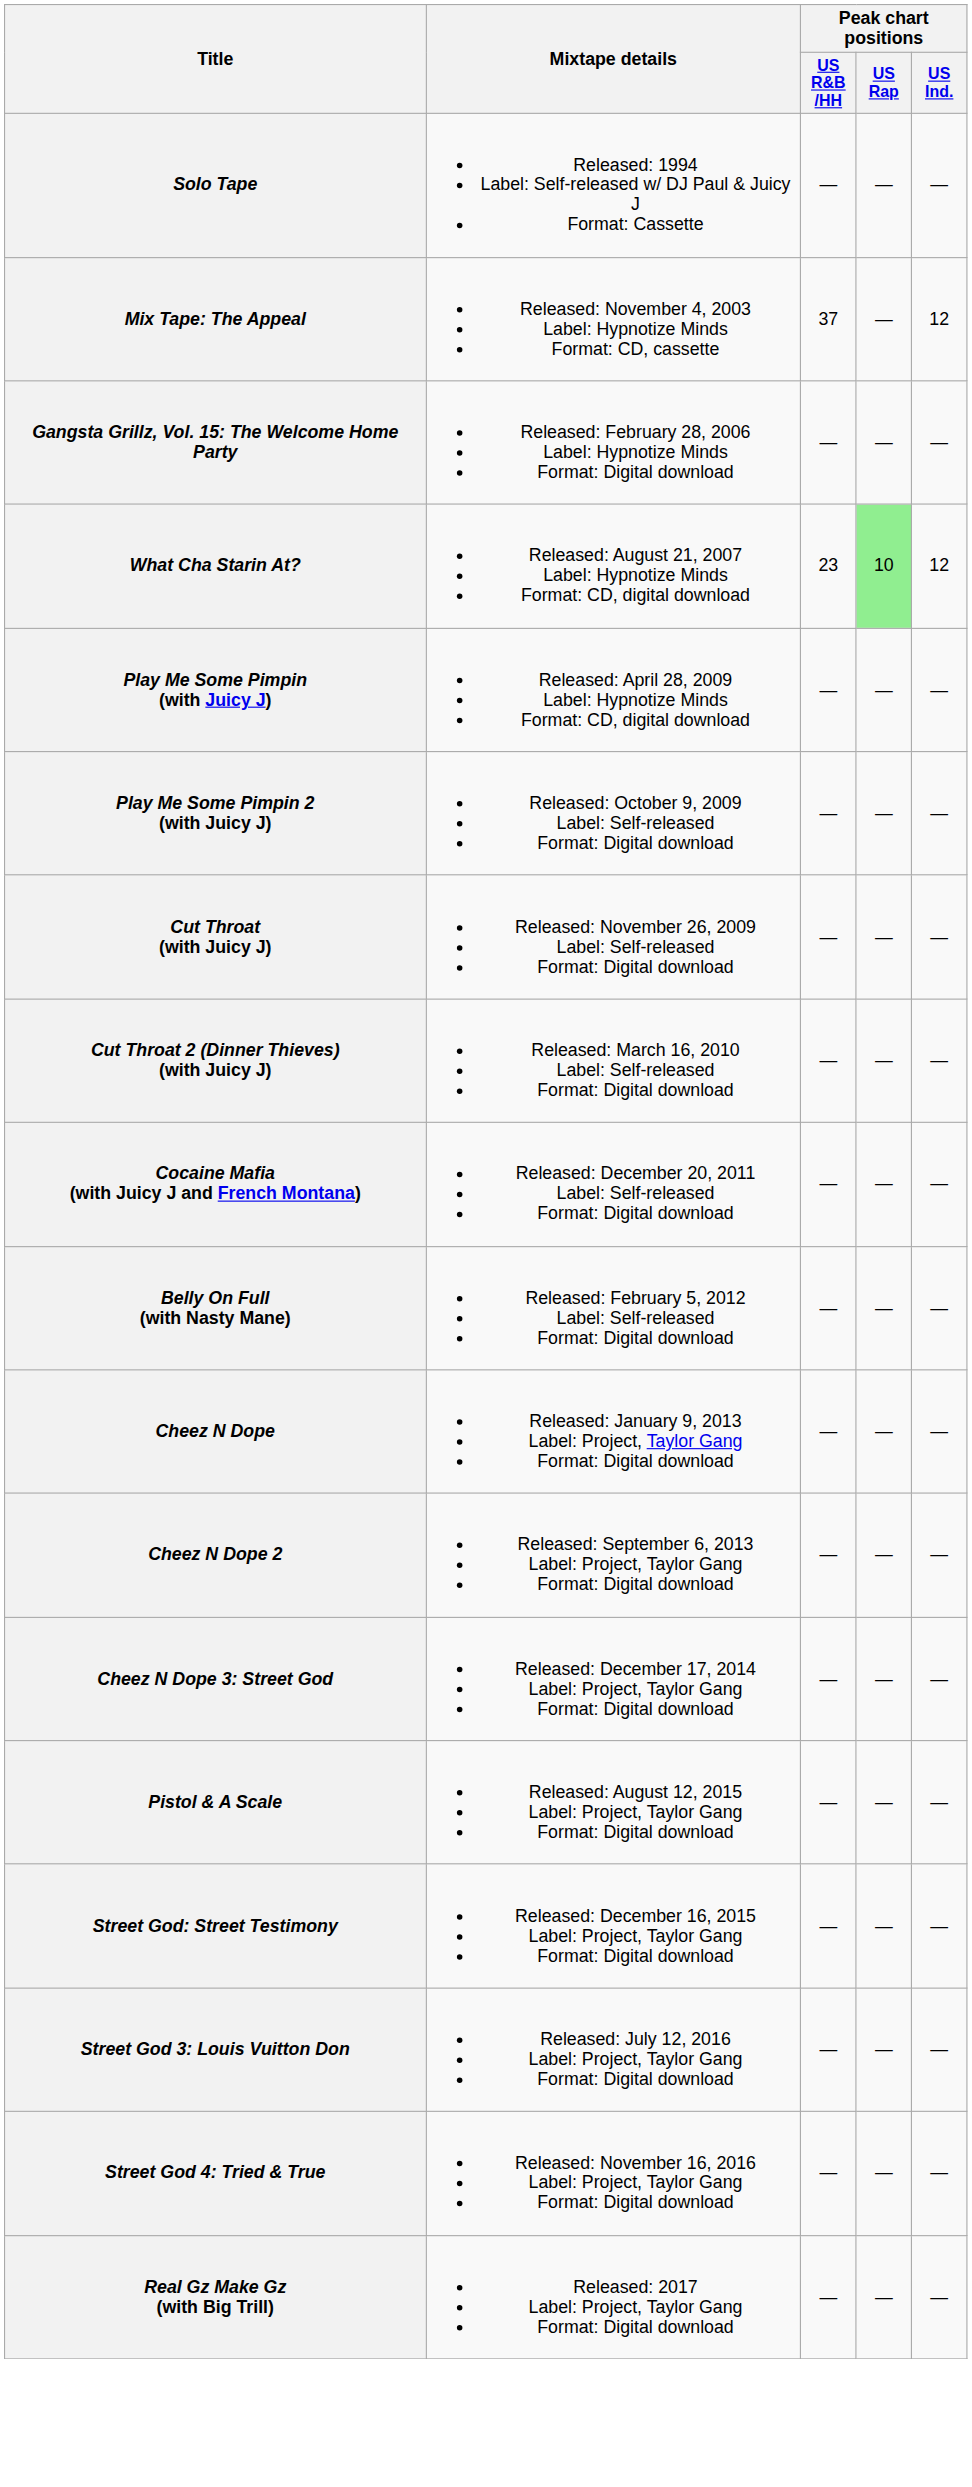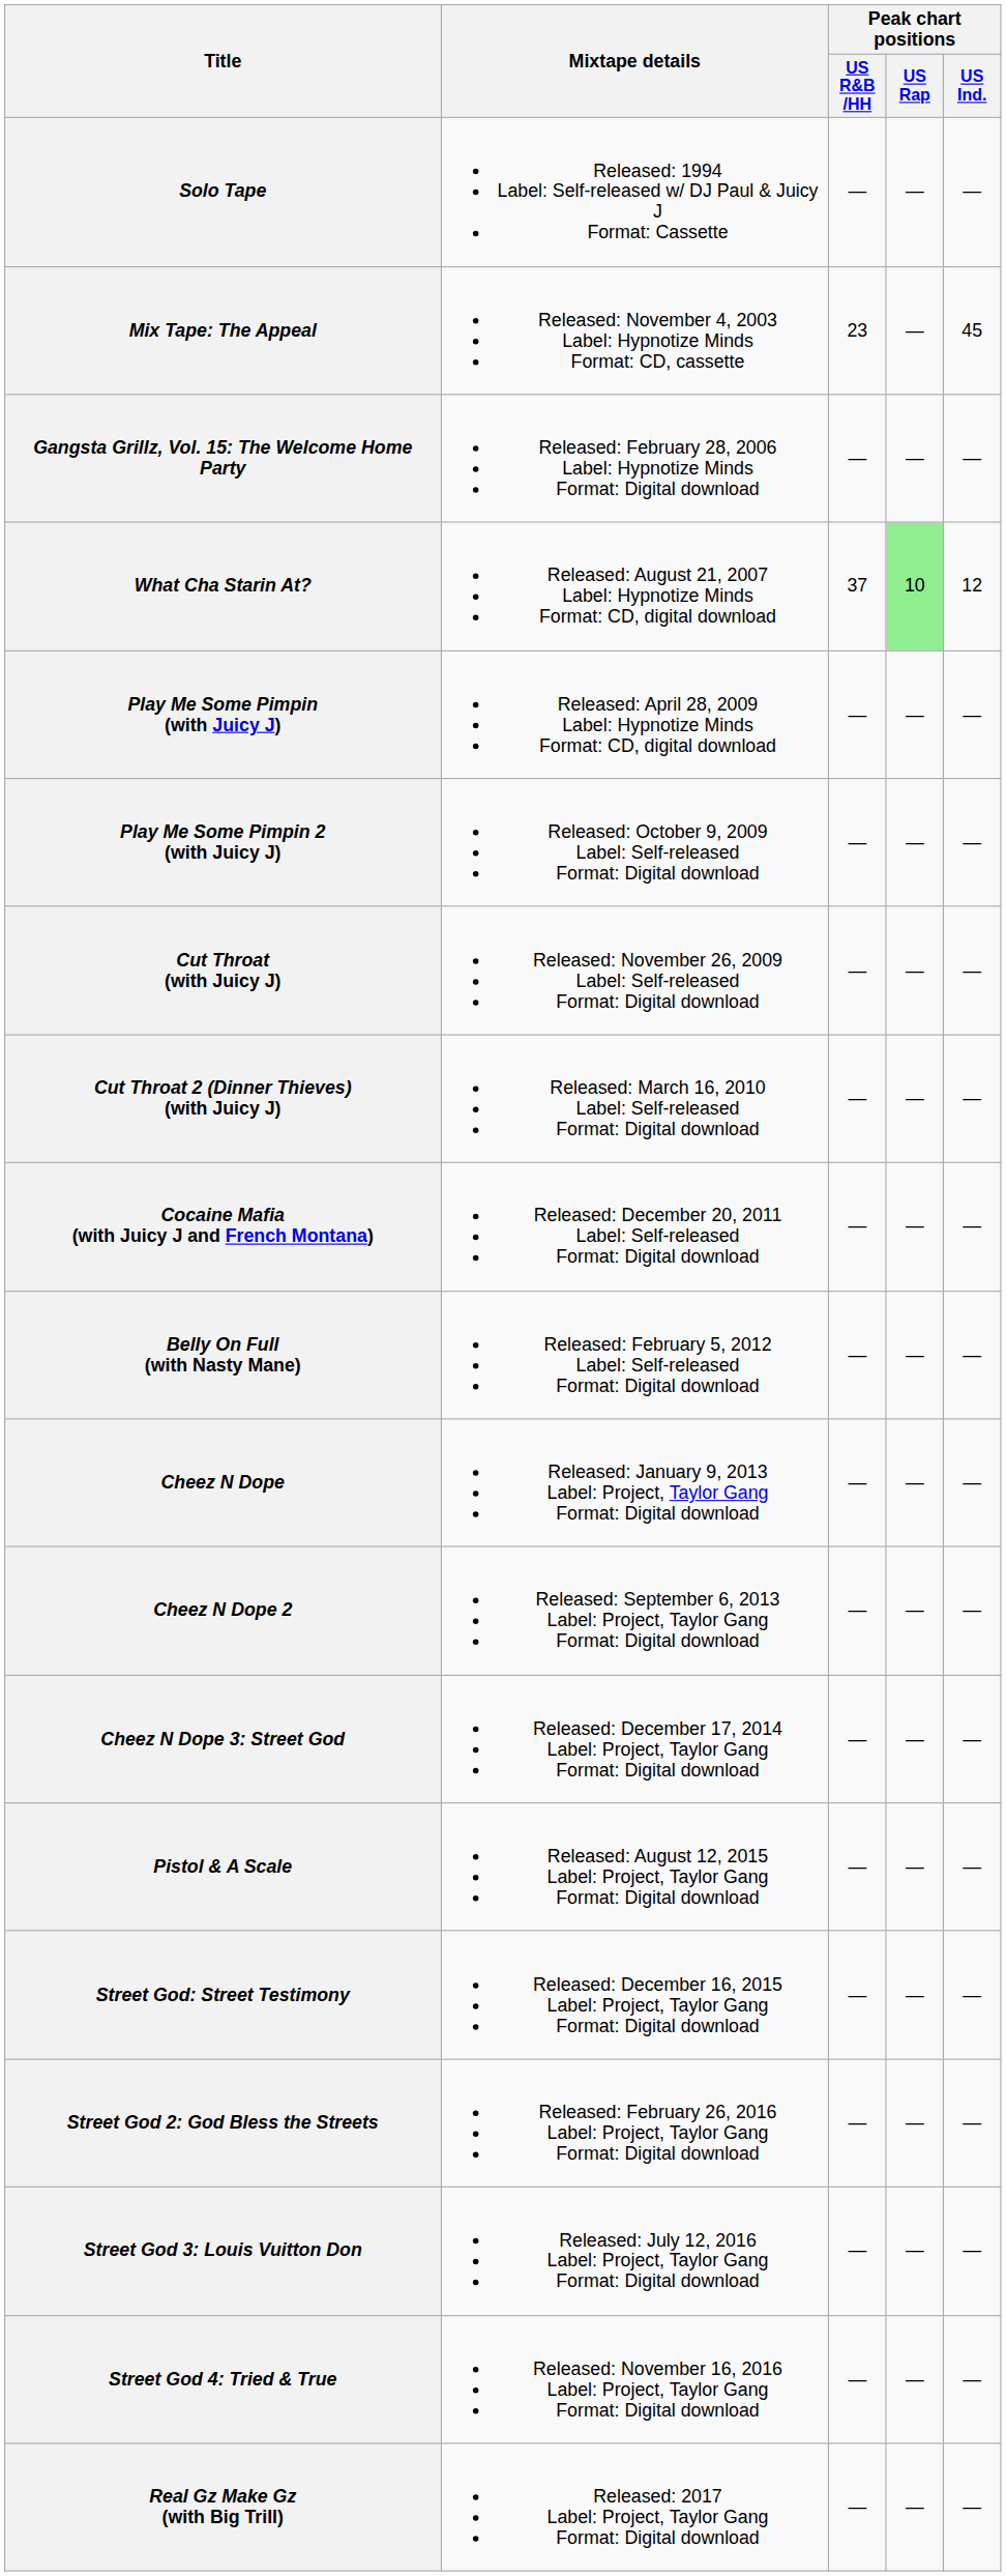 <table class="wikitable plainrowheaders" style="text-align:center;">
 <tr>
 <th rowspan="2">Title</th>
 <th rowspan="2">Mixtape details</th>
 <th colspan="3">Peak chart positions</th>
 </tr>
 <tr>
 <th scope="col" style="width:3em;font-size:90%;"><a href='#'>US<br>R&B<br>/HH</a><br></th>
 <th scope="col" style="width:3em;font-size:90%;"><a href='#'>US<br>Rap</a><br></th>
 <th scope="col" style="width:3em;font-size:90%;"><a href='#'>US<br>Ind.</a><br></th>
 </tr>
 <tr>
 <th scope="row"><em>Solo Tape</em></th>
 <td><br><ul><li>Released: 1994</li><li>Label: Self-released w/ DJ Paul & Juicy J</li><li>Format: Cassette</li></ul></td>
 <td>—</td>
 <td>—</td>
 <td>—</td>
 </tr>
 <tr>
 <th scope="row"><em>Mix Tape: The Appeal</em></th>
 <td><br><ul><li>Released: November 4, 2003</li><li>Label: Hypnotize Minds</li><li>Format: CD, cassette</li></ul></td>
-<td>37</td>
+<td>23</td>
 <td>—</td>
-<td>12</td>
+<td>45</td>
 </tr>
 <tr>
 <th scope="row"><em>Gangsta Grillz, Vol. 15: The Welcome Home Party</em></th>
 <td><br><ul><li>Released: February 28, 2006</li><li>Label: Hypnotize Minds</li><li>Format: Digital download</li></ul></td>
 <td>—</td>
 <td>—</td>
 <td>—</td>
 </tr>
 <tr>
 <th scope="row"><em>What Cha Starin At?</em></th>
 <td><br><ul><li>Released: August 21, 2007</li><li>Label: Hypnotize Minds</li><li>Format: CD, digital download</li></ul></td>
-<td>23</td>
+<td>37</td>
 <td style="background: lightgreen;">10</td>
 <td>12</td>
 </tr>
 <tr>
 <th scope="row"><em>Play Me Some Pimpin</em><br><span>(with <a href='#'>Juicy J</a>)</span></th>
 <td><br><ul><li>Released: April 28, 2009</li><li>Label: Hypnotize Minds</li><li>Format: CD, digital download</li></ul></td>
 <td>—</td>
 <td>—</td>
 <td>—</td>
 </tr>
 <tr>
 <th scope="row"><em>Play Me Some Pimpin 2</em><br><span>(with Juicy J)</span></th>
 <td><br><ul><li>Released: October 9, 2009</li><li>Label: Self-released</li><li>Format: Digital download</li></ul></td>
 <td>—</td>
 <td>—</td>
 <td>—</td>
 </tr>
 <tr>
 <th scope="row"><em>Cut Throat</em><br><span>(with Juicy J)</span></th>
 <td><br><ul><li>Released: November 26, 2009</li><li>Label: Self-released</li><li>Format: Digital download</li></ul></td>
 <td>—</td>
 <td>—</td>
 <td>—</td>
 </tr>
 <tr>
 <th scope="row"><em>Cut Throat 2 (Dinner Thieves)</em><br><span>(with Juicy J)</span></th>
 <td><br><ul><li>Released: March 16, 2010</li><li>Label: Self-released</li><li>Format: Digital download</li></ul></td>
 <td>—</td>
 <td>—</td>
 <td>—</td>
 </tr>
 <tr>
 <th scope="row"><em>Cocaine Mafia</em><br><span>(with Juicy J and <a href='#'>French Montana</a>)</span></th>
 <td><br><ul><li>Released: December 20, 2011</li><li>Label: Self-released</li><li>Format: Digital download</li></ul></td>
 <td>—</td>
 <td>—</td>
 <td>—</td>
 </tr>
 <tr>
 <th scope="row"><em>Belly On Full</em><br><span>(with Nasty Mane)</span></th>
 <td><br><ul><li>Released: February 5, 2012</li><li>Label: Self-released</li><li>Format: Digital download</li></ul></td>
 <td>—</td>
 <td>—</td>
 <td>—</td>
 </tr>
 <tr>
 <th scope="row"><em>Cheez N Dope</em></th>
 <td><br><ul><li>Released: January 9, 2013</li><li>Label: Project, <a href='#'>Taylor Gang</a></li><li>Format: Digital download</li></ul></td>
 <td>—</td>
 <td>—</td>
 <td>—</td>
 </tr>
 <tr>
 <th scope="row"><em>Cheez N Dope 2</em></th>
 <td><br><ul><li>Released: September 6, 2013</li><li>Label: Project, Taylor Gang</li><li>Format: Digital download</li></ul></td>
 <td>—</td>
 <td>—</td>
 <td>—</td>
 </tr>
 <tr>
 <th scope="row"><em>Cheez N Dope 3: Street God</em></th>
 <td><br><ul><li>Released: December 17, 2014</li><li>Label: Project, Taylor Gang</li><li>Format: Digital download</li></ul></td>
 <td>—</td>
 <td>—</td>
 <td>—</td>
 </tr>
 <tr>
 <th scope="row"><em>Pistol & A Scale</em></th>
 <td><br><ul><li>Released: August 12, 2015</li><li>Label: Project, Taylor Gang</li><li>Format: Digital download</li></ul></td>
 <td>—</td>
 <td>—</td>
 <td>—</td>
 </tr>
 <tr>
 <th scope="row"><em>Street God: Street Testimony</em></th>
 <td><br><ul><li>Released: December 16, 2015</li><li>Label: Project, Taylor Gang</li><li>Format: Digital download</li></ul></td>
 <td>—</td>
 <td>—</td>
 <td>—</td>
 </tr>
 <tr>
+<th scope="row"><em>Street God 2: God Bless the Streets</em></th>
+<td><br><ul><li>Released: February 26, 2016</li><li>Label: Project, Taylor Gang</li><li>Format: Digital download</li></ul></td>
+<td>—</td>
+<td>—</td>
+<td>—</td>
+</tr>
+<tr>
 <th scope="row"><em>Street God 3: Louis Vuitton Don</em></th>
 <td><br><ul><li>Released: July 12, 2016</li><li>Label: Project, Taylor Gang</li><li>Format: Digital download</li></ul></td>
 <td>—</td>
 <td>—</td>
 <td>—</td>
 </tr>
 <tr>
 <th scope="row"><em>Street God 4: Tried & True</em></th>
 <td><br><ul><li>Released: November 16, 2016</li><li>Label: Project, Taylor Gang</li><li>Format: Digital download</li></ul></td>
 <td>—</td>
 <td>—</td>
 <td>—</td>
 </tr>
 <tr>
 <th scope="row"><em>Real Gz Make Gz</em><br><span>(with Big Trill)</span></th>
 <td><br><ul><li>Released: 2017</li><li>Label: Project, Taylor Gang</li><li>Format: Digital download</li></ul></td>
 <td>—</td>
 <td>—</td>
 <td>—</td>
 </tr>
 </table>
